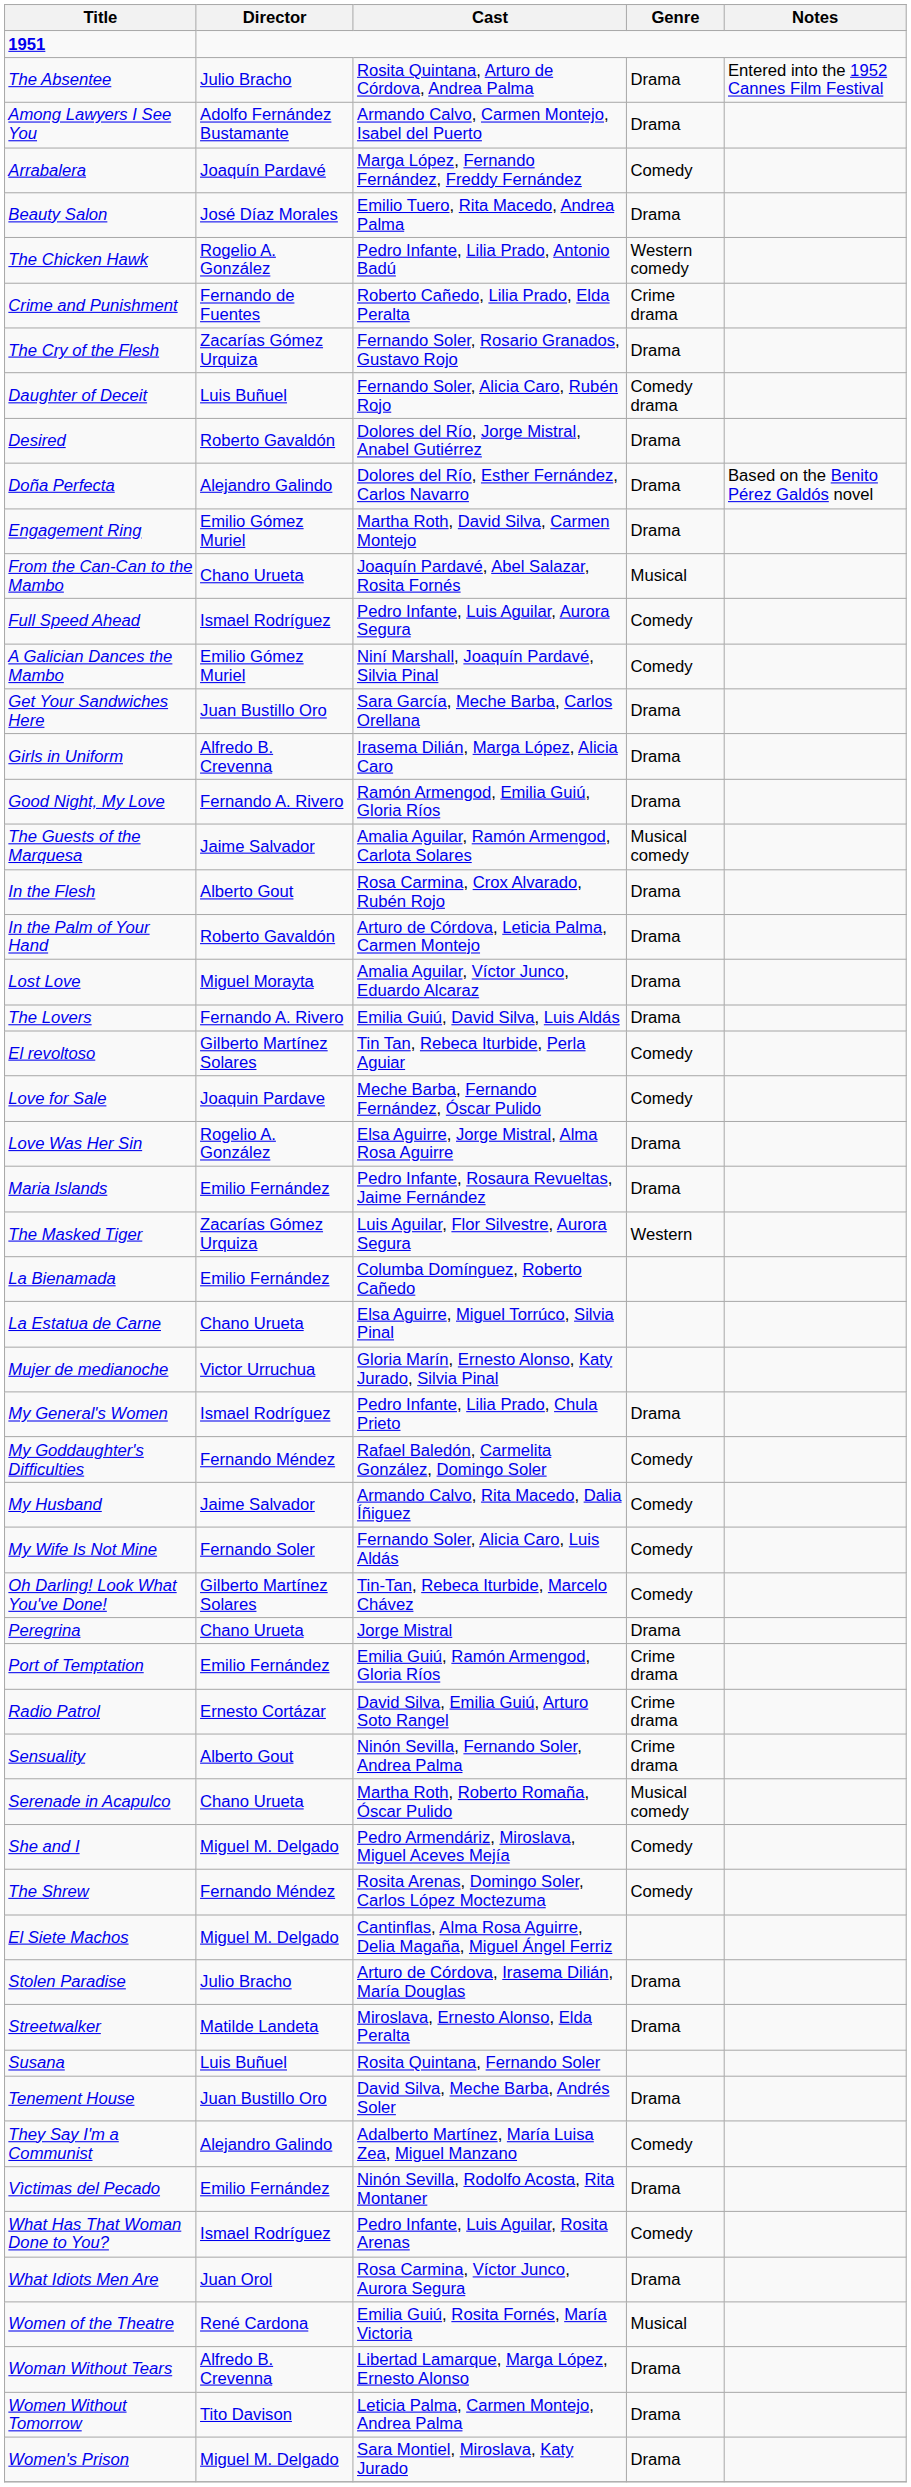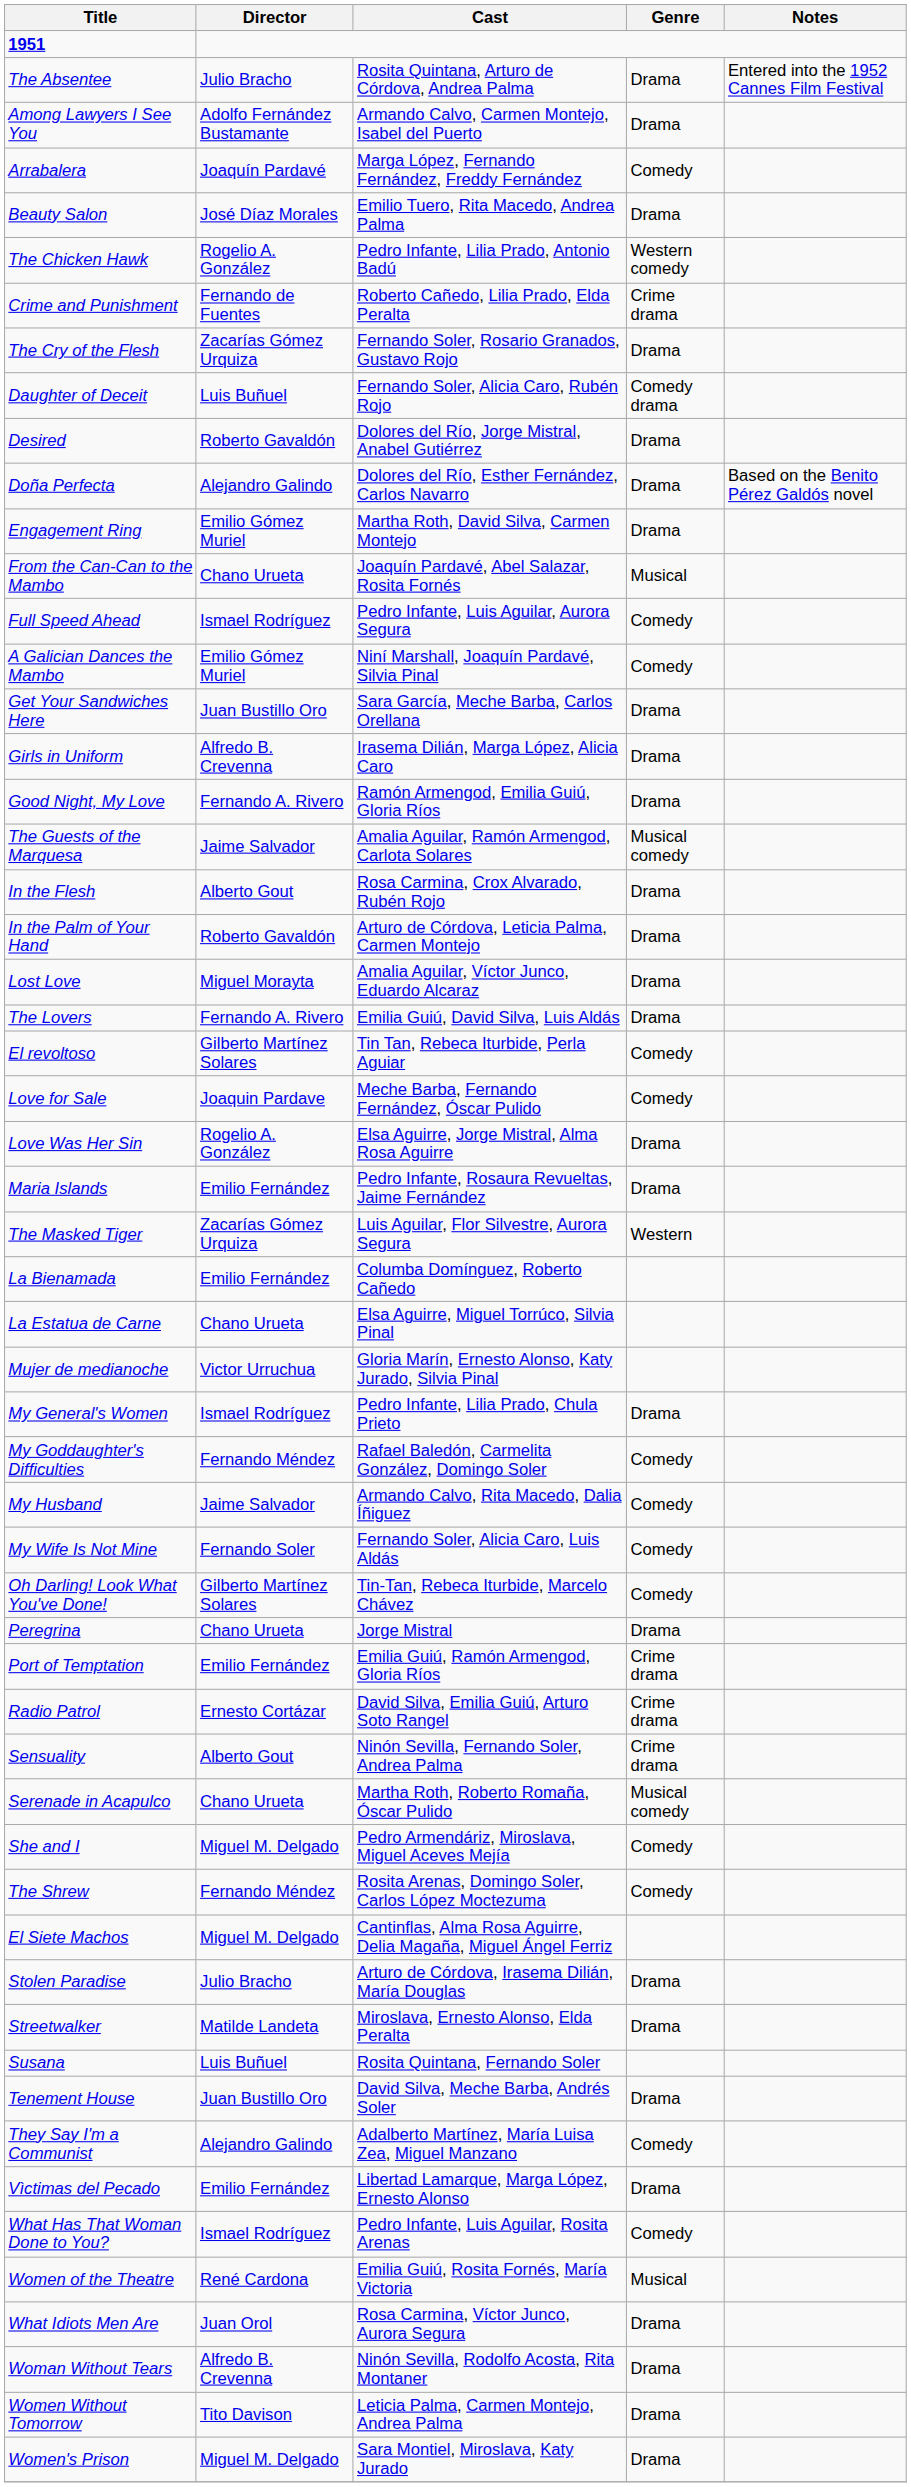 <table class="wikitable">
 <tr>
 <th>Title</th>
 <th>Director</th>
 <th>Cast</th>
 <th>Genre</th>
 <th>Notes</th>
 </tr>
 <tr>
 <td><strong><a href='#'>1951</a></strong></td>
 </tr>
 <tr>
 <td><em><a href='#'>The Absentee</a></em></td>
 <td><a href='#'>Julio Bracho</a></td>
 <td><a href='#'>Rosita Quintana</a>, <a href='#'>Arturo de Córdova</a>, <a href='#'>Andrea Palma</a></td>
 <td>Drama</td>
 <td>Entered into the <a href='#'>1952 Cannes Film Festival</a></td>
 </tr>
 <tr>
 <td><em><a href='#'>Among Lawyers I See You</a></em></td>
 <td><a href='#'>Adolfo Fernández Bustamante</a></td>
 <td><a href='#'>Armando Calvo</a>, <a href='#'>Carmen Montejo</a>, <a href='#'>Isabel del Puerto</a></td>
 <td>Drama</td>
 <td></td>
 </tr>
 <tr>
 <td><em><a href='#'>Arrabalera</a></em></td>
 <td><a href='#'>Joaquín Pardavé</a></td>
 <td><a href='#'>Marga López</a>, <a href='#'>Fernando Fernández</a>, <a href='#'>Freddy Fernández</a></td>
 <td>Comedy</td>
 <td></td>
 </tr>
 <tr>
 <td><em><a href='#'>Beauty Salon</a></em></td>
 <td><a href='#'>José Díaz Morales</a></td>
 <td><a href='#'>Emilio Tuero</a>, <a href='#'>Rita Macedo</a>, <a href='#'>Andrea Palma</a></td>
 <td>Drama</td>
 <td></td>
 </tr>
 <tr>
 <td><em><a href='#'>The Chicken Hawk</a></em></td>
 <td><a href='#'>Rogelio A. González</a></td>
 <td><a href='#'>Pedro Infante</a>, <a href='#'>Lilia Prado</a>, <a href='#'>Antonio Badú</a></td>
 <td>Western comedy</td>
 <td></td>
 </tr>
 <tr>
 <td><em><a href='#'>Crime and Punishment</a></em></td>
 <td><a href='#'>Fernando de Fuentes</a></td>
 <td><a href='#'>Roberto Cañedo</a>, <a href='#'>Lilia Prado</a>, <a href='#'>Elda Peralta</a></td>
 <td>Crime drama</td>
 <td></td>
 </tr>
 <tr>
 <td><em><a href='#'>The Cry of the Flesh</a></em></td>
 <td><a href='#'>Zacarías Gómez Urquiza</a></td>
 <td><a href='#'>Fernando Soler</a>, <a href='#'>Rosario Granados</a>, <a href='#'>Gustavo Rojo</a></td>
 <td>Drama</td>
 <td></td>
 </tr>
 <tr>
 <td><em><a href='#'>Daughter of Deceit</a></em></td>
 <td><a href='#'>Luis Buñuel</a></td>
 <td><a href='#'>Fernando Soler</a>, <a href='#'>Alicia Caro</a>, <a href='#'>Rubén Rojo</a></td>
 <td>Comedy drama</td>
 <td></td>
 </tr>
 <tr>
 <td><em><a href='#'>Desired</a></em></td>
 <td><a href='#'>Roberto Gavaldón</a></td>
 <td><a href='#'>Dolores del Río</a>, <a href='#'>Jorge Mistral</a>, <a href='#'>Anabel Gutiérrez</a></td>
 <td>Drama</td>
 <td></td>
 </tr>
 <tr>
 <td><em><a href='#'>Doña Perfecta</a></em></td>
 <td><a href='#'>Alejandro Galindo</a></td>
 <td><a href='#'>Dolores del Río</a>, <a href='#'>Esther Fernández</a>, <a href='#'>Carlos Navarro</a></td>
 <td>Drama</td>
 <td>Based on the <a href='#'>Benito Pérez Galdós</a> novel</td>
 </tr>
 <tr>
 <td><em><a href='#'>Engagement Ring</a></em></td>
 <td><a href='#'>Emilio Gómez Muriel</a></td>
 <td><a href='#'>Martha Roth</a>, <a href='#'>David Silva</a>, <a href='#'>Carmen Montejo</a></td>
 <td>Drama</td>
 <td></td>
 </tr>
 <tr>
 <td><em><a href='#'>From the Can-Can to the Mambo</a></em></td>
 <td><a href='#'>Chano Urueta</a></td>
 <td><a href='#'>Joaquín Pardavé</a>, <a href='#'>Abel Salazar</a>, <a href='#'>Rosita Fornés</a></td>
 <td>Musical</td>
 <td></td>
 </tr>
 <tr>
 <td><em><a href='#'>Full Speed Ahead</a></em></td>
 <td><a href='#'>Ismael Rodríguez</a></td>
 <td><a href='#'>Pedro Infante</a>, <a href='#'>Luis Aguilar</a>, <a href='#'>Aurora Segura</a></td>
 <td>Comedy</td>
 <td></td>
 </tr>
 <tr>
 <td><em><a href='#'>A Galician Dances the Mambo</a></em></td>
 <td><a href='#'>Emilio Gómez Muriel</a></td>
 <td><a href='#'>Niní Marshall</a>, <a href='#'>Joaquín Pardavé</a>, <a href='#'>Silvia Pinal</a></td>
 <td>Comedy</td>
 <td></td>
 </tr>
 <tr>
 <td><em><a href='#'>Get Your Sandwiches Here</a></em></td>
 <td><a href='#'>Juan Bustillo Oro</a></td>
 <td><a href='#'>Sara García</a>, <a href='#'>Meche Barba</a>, <a href='#'>Carlos Orellana</a></td>
 <td>Drama</td>
 <td></td>
 </tr>
 <tr>
 <td><em><a href='#'>Girls in Uniform</a></em></td>
 <td><a href='#'>Alfredo B. Crevenna</a></td>
 <td><a href='#'>Irasema Dilián</a>, <a href='#'>Marga López</a>, <a href='#'>Alicia Caro</a></td>
 <td>Drama</td>
 <td></td>
 </tr>
 <tr>
 <td><em><a href='#'>Good Night, My Love</a></em></td>
 <td><a href='#'>Fernando A. Rivero</a></td>
 <td><a href='#'>Ramón Armengod</a>, <a href='#'>Emilia Guiú</a>, <a href='#'>Gloria Ríos</a></td>
 <td>Drama</td>
 <td></td>
 </tr>
 <tr>
 <td><em><a href='#'>The Guests of the Marquesa</a></em></td>
 <td><a href='#'>Jaime Salvador</a></td>
 <td><a href='#'>Amalia Aguilar</a>, <a href='#'>Ramón Armengod</a>, <a href='#'>Carlota Solares</a></td>
 <td>Musical comedy</td>
 <td></td>
 </tr>
 <tr>
 <td><em><a href='#'>In the Flesh</a></em></td>
 <td><a href='#'>Alberto Gout</a></td>
 <td><a href='#'>Rosa Carmina</a>, <a href='#'>Crox Alvarado</a>, <a href='#'>Rubén Rojo</a></td>
 <td>Drama</td>
 <td></td>
 </tr>
 <tr>
 <td><em><a href='#'>In the Palm of Your Hand</a></em></td>
 <td><a href='#'>Roberto Gavaldón</a></td>
 <td><a href='#'>Arturo de Córdova</a>, <a href='#'>Leticia Palma</a>, <a href='#'>Carmen Montejo</a></td>
 <td>Drama</td>
 <td></td>
 </tr>
 <tr>
 <td><em><a href='#'>Lost Love</a></em></td>
 <td><a href='#'>Miguel Morayta</a></td>
 <td><a href='#'>Amalia Aguilar</a>, <a href='#'>Víctor Junco</a>, <a href='#'>Eduardo Alcaraz</a></td>
 <td>Drama</td>
 <td></td>
 </tr>
 <tr>
 <td><em><a href='#'>The Lovers</a></em></td>
 <td><a href='#'>Fernando A. Rivero</a></td>
 <td><a href='#'>Emilia Guiú</a>, <a href='#'>David Silva</a>, <a href='#'>Luis Aldás</a></td>
 <td>Drama</td>
 <td></td>
 </tr>
 <tr>
 <td><em><a href='#'>El revoltoso</a></em></td>
 <td><a href='#'>Gilberto Martínez Solares</a></td>
 <td><a href='#'>Tin Tan</a>, <a href='#'>Rebeca Iturbide</a>, <a href='#'>Perla Aguiar</a></td>
 <td>Comedy</td>
 <td></td>
 </tr>
 <tr>
 <td><em><a href='#'>Love for Sale</a></em></td>
 <td><a href='#'>Joaquin Pardave</a></td>
 <td><a href='#'>Meche Barba</a>, <a href='#'>Fernando Fernández</a>, <a href='#'>Óscar Pulido</a></td>
 <td>Comedy</td>
 <td></td>
 </tr>
 <tr>
 <td><em><a href='#'>Love Was Her Sin</a></em></td>
 <td><a href='#'>Rogelio A. González</a></td>
 <td><a href='#'>Elsa Aguirre</a>, <a href='#'>Jorge Mistral</a>, <a href='#'>Alma Rosa Aguirre</a></td>
 <td>Drama</td>
 <td></td>
 </tr>
 <tr>
 <td><em><a href='#'>Maria Islands</a></em></td>
 <td><a href='#'>Emilio Fernández</a></td>
 <td><a href='#'>Pedro Infante</a>, <a href='#'>Rosaura Revueltas</a>, <a href='#'>Jaime Fernández</a></td>
 <td>Drama</td>
 <td></td>
 </tr>
 <tr>
 <td><em><a href='#'>The Masked Tiger</a></em></td>
 <td><a href='#'>Zacarías Gómez Urquiza</a></td>
 <td><a href='#'>Luis Aguilar</a>, <a href='#'>Flor Silvestre</a>, <a href='#'>Aurora Segura</a></td>
 <td>Western</td>
 <td></td>
 </tr>
 <tr>
 <td><em><a href='#'>La Bienamada</a></em></td>
 <td><a href='#'>Emilio Fernández</a></td>
 <td><a href='#'>Columba Domínguez</a>, <a href='#'>Roberto Cañedo</a></td>
 <td></td>
 <td></td>
 </tr>
 <tr>
 <td><em><a href='#'>La Estatua de Carne</a></em></td>
 <td><a href='#'>Chano Urueta</a></td>
 <td><a href='#'>Elsa Aguirre</a>, <a href='#'>Miguel Torrúco</a>, <a href='#'>Silvia Pinal</a></td>
 <td></td>
 <td></td>
 </tr>
 <tr>
 <td><em><a href='#'>Mujer de medianoche</a></em></td>
 <td><a href='#'>Victor Urruchua</a></td>
 <td><a href='#'>Gloria Marín</a>, <a href='#'>Ernesto Alonso</a>, <a href='#'>Katy Jurado</a>, <a href='#'>Silvia Pinal</a></td>
 <td></td>
 <td></td>
 </tr>
 <tr>
 <td><em><a href='#'>My General's Women</a></em></td>
 <td><a href='#'>Ismael Rodríguez</a></td>
 <td><a href='#'>Pedro Infante</a>, <a href='#'>Lilia Prado</a>, <a href='#'>Chula Prieto</a></td>
 <td>Drama</td>
 <td></td>
 </tr>
 <tr>
 <td><em><a href='#'>My Goddaughter's Difficulties</a></em></td>
 <td><a href='#'>Fernando Méndez</a></td>
 <td><a href='#'>Rafael Baledón</a>, <a href='#'>Carmelita González</a>, <a href='#'>Domingo Soler</a></td>
 <td>Comedy</td>
 <td></td>
 </tr>
 <tr>
 <td><em><a href='#'>My Husband</a></em></td>
 <td><a href='#'>Jaime Salvador</a></td>
 <td><a href='#'>Armando Calvo</a>, <a href='#'>Rita Macedo</a>, <a href='#'>Dalia Íñiguez</a></td>
 <td>Comedy</td>
 <td></td>
 </tr>
 <tr>
 <td><em><a href='#'>My Wife Is Not Mine</a></em></td>
 <td><a href='#'>Fernando Soler</a></td>
 <td><a href='#'>Fernando Soler</a>, <a href='#'>Alicia Caro</a>, <a href='#'>Luis Aldás</a></td>
 <td>Comedy</td>
 <td></td>
 </tr>
 <tr>
 <td><em><a href='#'>Oh Darling! Look What You've Done!</a></em></td>
 <td><a href='#'>Gilberto Martínez Solares</a></td>
 <td><a href='#'>Tin-Tan</a>, <a href='#'>Rebeca Iturbide</a>, <a href='#'>Marcelo Chávez</a></td>
 <td>Comedy</td>
 <td></td>
 </tr>
 <tr>
 <td><em><a href='#'>Peregrina</a></em></td>
 <td><a href='#'>Chano Urueta</a></td>
 <td><a href='#'>Jorge Mistral</a></td>
 <td>Drama</td>
 <td></td>
 </tr>
 <tr>
 <td><em><a href='#'>Port of Temptation</a></em></td>
 <td><a href='#'>Emilio Fernández</a></td>
 <td><a href='#'>Emilia Guiú</a>, <a href='#'>Ramón Armengod</a>, <a href='#'>Gloria Ríos</a></td>
 <td>Crime drama</td>
 <td></td>
 </tr>
 <tr>
 <td><em><a href='#'>Radio Patrol</a></em></td>
 <td><a href='#'>Ernesto Cortázar</a></td>
 <td><a href='#'>David Silva</a>, <a href='#'>Emilia Guiú</a>, <a href='#'>Arturo Soto Rangel</a></td>
 <td>Crime drama</td>
 <td></td>
 </tr>
 <tr>
 <td><em><a href='#'>Sensuality</a></em></td>
 <td><a href='#'>Alberto Gout</a></td>
 <td><a href='#'>Ninón Sevilla</a>, <a href='#'>Fernando Soler</a>, <a href='#'>Andrea Palma</a></td>
 <td>Crime drama</td>
 <td></td>
 </tr>
 <tr>
 <td><em><a href='#'>Serenade in Acapulco</a></em></td>
 <td><a href='#'>Chano Urueta</a></td>
 <td><a href='#'>Martha Roth</a>, <a href='#'>Roberto Romaña</a>, <a href='#'>Óscar Pulido</a></td>
 <td>Musical comedy</td>
 <td></td>
 </tr>
 <tr>
 <td><em><a href='#'>She and I</a></em></td>
 <td><a href='#'>Miguel M. Delgado</a></td>
 <td><a href='#'>Pedro Armendáriz</a>, <a href='#'>Miroslava</a>, <a href='#'>Miguel Aceves Mejía</a></td>
 <td>Comedy</td>
 <td></td>
 </tr>
 <tr>
 <td><em><a href='#'>The Shrew</a></em></td>
 <td><a href='#'>Fernando Méndez</a></td>
 <td><a href='#'>Rosita Arenas</a>, <a href='#'>Domingo Soler</a>, <a href='#'>Carlos López Moctezuma</a></td>
 <td>Comedy</td>
 <td></td>
 </tr>
 <tr>
 <td><em><a href='#'>El Siete Machos</a></em></td>
 <td><a href='#'>Miguel M. Delgado</a></td>
 <td><a href='#'>Cantinflas</a>, <a href='#'>Alma Rosa Aguirre</a>, <a href='#'>Delia Magaña</a>, <a href='#'>Miguel Ángel Ferriz</a></td>
 <td></td>
 <td></td>
 </tr>
 <tr>
 <td><em><a href='#'>Stolen Paradise</a></em></td>
 <td><a href='#'>Julio Bracho</a></td>
 <td><a href='#'>Arturo de Córdova</a>, <a href='#'>Irasema Dilián</a>, <a href='#'>María Douglas</a></td>
 <td>Drama</td>
 <td></td>
 </tr>
 <tr>
 <td><em><a href='#'>Streetwalker</a></em></td>
 <td><a href='#'>Matilde Landeta</a></td>
 <td><a href='#'>Miroslava</a>, <a href='#'>Ernesto Alonso</a>, <a href='#'>Elda Peralta</a></td>
 <td>Drama</td>
 <td></td>
 </tr>
 <tr>
 <td><em><a href='#'>Susana</a></em></td>
 <td><a href='#'>Luis Buñuel</a></td>
 <td><a href='#'>Rosita Quintana</a>, <a href='#'>Fernando Soler</a></td>
 <td></td>
 <td></td>
 </tr>
 <tr>
 <td><em><a href='#'>Tenement House</a></em></td>
 <td><a href='#'>Juan Bustillo Oro</a></td>
 <td><a href='#'>David Silva</a>, <a href='#'>Meche Barba</a>, <a href='#'>Andrés Soler</a></td>
 <td>Drama</td>
 <td></td>
 </tr>
 <tr>
 <td><em><a href='#'>They Say I'm a Communist</a></em></td>
 <td><a href='#'>Alejandro Galindo</a></td>
 <td><a href='#'>Adalberto Martínez</a>, <a href='#'>María Luisa Zea</a>, <a href='#'>Miguel Manzano</a></td>
 <td>Comedy</td>
 <td></td>
 </tr>
 <tr>
 <td><em><a href='#'>Vìctimas del Pecado</a></em></td>
 <td><a href='#'>Emilio Fernández</a></td>
-<td><a href='#'>Ninón Sevilla</a>, <a href='#'>Rodolfo Acosta</a>, <a href='#'>Rita Montaner</a></td>
+<td><a href='#'>Libertad Lamarque</a>, <a href='#'>Marga López</a>, <a href='#'>Ernesto Alonso</a></td>
 <td>Drama</td>
 <td></td>
 </tr>
 <tr>
 <td><em><a href='#'>What Has That Woman Done to You?</a></em></td>
 <td><a href='#'>Ismael Rodríguez</a></td>
 <td><a href='#'>Pedro Infante</a>, <a href='#'>Luis Aguilar</a>, <a href='#'>Rosita Arenas</a></td>
 <td>Comedy</td>
 <td></td>
 </tr>
 <tr>
+<td><em><a href='#'>Women of the Theatre</a></em></td>
+<td><a href='#'>René Cardona</a></td>
+<td><a href='#'>Emilia Guiú</a>, <a href='#'>Rosita Fornés</a>, <a href='#'>María Victoria</a></td>
+<td>Musical</td>
+<td></td>
+</tr>
+<tr>
 <td><em><a href='#'>What Idiots Men Are</a></em></td>
 <td><a href='#'>Juan Orol</a></td>
 <td><a href='#'>Rosa Carmina</a>, <a href='#'>Víctor Junco</a>, <a href='#'>Aurora Segura </a></td>
 <td>Drama</td>
 <td></td>
 </tr>
 <tr>
-<td><em><a href='#'>Women of the Theatre</a></em></td>
-<td><a href='#'>René Cardona</a></td>
-<td><a href='#'>Emilia Guiú</a>, <a href='#'>Rosita Fornés</a>, <a href='#'>María Victoria</a></td>
-<td>Musical</td>
-<td></td>
-</tr>
-<tr>
 <td><em><a href='#'>Woman Without Tears</a></em></td>
 <td><a href='#'>Alfredo B. Crevenna</a></td>
-<td><a href='#'>Libertad Lamarque</a>, <a href='#'>Marga López</a>, <a href='#'>Ernesto Alonso</a></td>
+<td><a href='#'>Ninón Sevilla</a>, <a href='#'>Rodolfo Acosta</a>, <a href='#'>Rita Montaner</a></td>
 <td>Drama</td>
 <td></td>
 </tr>
 <tr>
 <td><em><a href='#'>Women Without Tomorrow</a></em></td>
 <td><a href='#'>Tito Davison</a></td>
 <td><a href='#'>Leticia Palma</a>, <a href='#'>Carmen Montejo</a>, <a href='#'>Andrea Palma</a></td>
 <td>Drama</td>
 <td></td>
 </tr>
 <tr>
 <td><em><a href='#'>Women's Prison</a></em></td>
 <td><a href='#'>Miguel M. Delgado</a></td>
 <td><a href='#'>Sara Montiel</a>, <a href='#'>Miroslava</a>, <a href='#'>Katy Jurado</a></td>
 <td>Drama</td>
 <td></td>
 </tr>
 <tr>
 </tr>
 </table>
